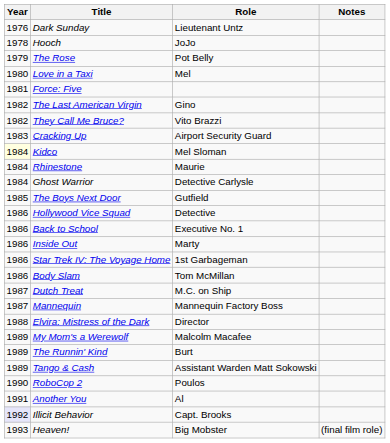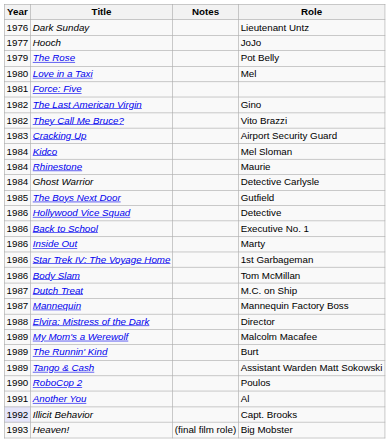 <table class="wikitable">
 <tr>
 <th>Year</th>
 <th>Title</th>
+<th>Notes</th>
 <th>Role</th>
-<th>Notes</th>
 </tr>
 <tr>
 <td>1976</td>
 <td><em>Dark Sunday</em></td>
+<td></td>
 <td>Lieutenant Untz</td>
-<td></td>
 </tr>
 <tr>
-<td>1978</td>
+<td>1977</td>
 <td><em>Hooch</em></td>
+<td></td>
 <td>JoJo</td>
-<td></td>
 </tr>
 <tr>
 <td>1979</td>
 <td><em><a href='#'>The Rose</a></em></td>
+<td></td>
 <td>Pot Belly</td>
-<td></td>
 </tr>
 <tr>
 <td>1980</td>
 <td><em><a href='#'>Love in a Taxi</a></em></td>
+<td></td>
 <td>Mel</td>
-<td></td>
 </tr>
 <tr>
 <td>1981</td>
 <td><em><a href='#'>Force: Five</a></em></td>
 <td></td>
 <td></td>
 </tr>
 <tr>
 <td>1982</td>
 <td><em><a href='#'>The Last American Virgin</a></em></td>
+<td></td>
 <td>Gino</td>
-<td></td>
 </tr>
 <tr>
 <td>1982</td>
 <td><em><a href='#'>They Call Me Bruce?</a></em></td>
+<td></td>
 <td>Vito Brazzi</td>
-<td></td>
 </tr>
 <tr>
 <td>1983</td>
 <td><em><a href='#'>Cracking Up</a></em></td>
+<td></td>
 <td>Airport Security Guard</td>
-<td></td>
 </tr>
 <tr>
-<td style="background: lightyellow;">1984</td>
+<td>1984</td>
 <td><em><a href='#'>Kidco</a></em></td>
+<td></td>
 <td>Mel Sloman</td>
-<td></td>
 </tr>
 <tr>
 <td>1984</td>
 <td><em><a href='#'>Rhinestone</a></em></td>
+<td></td>
 <td>Maurie</td>
-<td></td>
 </tr>
 <tr>
 <td>1984</td>
 <td><em>Ghost Warrior</em></td>
+<td></td>
 <td>Detective Carlysle</td>
-<td></td>
 </tr>
 <tr>
 <td>1985</td>
 <td><em><a href='#'>The Boys Next Door</a></em></td>
+<td></td>
 <td>Gutfield</td>
-<td></td>
 </tr>
 <tr>
 <td>1986</td>
 <td><em><a href='#'>Hollywood Vice Squad</a></em></td>
+<td></td>
 <td>Detective</td>
-<td></td>
 </tr>
 <tr>
 <td>1986</td>
 <td><em><a href='#'>Back to School</a></em></td>
+<td></td>
 <td>Executive No. 1</td>
-<td></td>
 </tr>
 <tr>
 <td>1986</td>
 <td><em><a href='#'>Inside Out</a></em></td>
+<td></td>
 <td>Marty</td>
-<td></td>
 </tr>
 <tr>
 <td>1986</td>
 <td><em><a href='#'>Star Trek IV: The Voyage Home</a></em></td>
+<td></td>
 <td>1st Garbageman</td>
-<td></td>
 </tr>
 <tr>
 <td>1986</td>
 <td><em><a href='#'>Body Slam</a></em></td>
+<td></td>
 <td>Tom McMillan</td>
-<td></td>
 </tr>
 <tr>
 <td>1987</td>
 <td><em><a href='#'>Dutch Treat</a></em></td>
+<td></td>
 <td>M.C. on Ship</td>
-<td></td>
 </tr>
 <tr>
 <td>1987</td>
 <td><em><a href='#'>Mannequin</a></em></td>
+<td></td>
 <td>Mannequin Factory Boss</td>
-<td></td>
 </tr>
 <tr>
 <td>1988</td>
 <td><em><a href='#'>Elvira: Mistress of the Dark</a></em></td>
+<td></td>
 <td>Director</td>
-<td></td>
 </tr>
 <tr>
 <td>1989</td>
 <td><em><a href='#'>My Mom's a Werewolf</a></em></td>
+<td></td>
 <td>Malcolm Macafee</td>
-<td></td>
 </tr>
 <tr>
 <td>1989</td>
 <td><em><a href='#'>The Runnin' Kind</a></em></td>
+<td></td>
 <td>Burt</td>
-<td></td>
 </tr>
 <tr>
 <td>1989</td>
 <td><em><a href='#'>Tango & Cash</a></em></td>
+<td></td>
 <td>Assistant Warden Matt Sokowski</td>
-<td></td>
 </tr>
 <tr>
 <td>1990</td>
 <td><em><a href='#'>RoboCop 2</a></em></td>
+<td></td>
 <td>Poulos</td>
-<td></td>
 </tr>
 <tr>
 <td>1991</td>
 <td><em><a href='#'>Another You</a></em></td>
+<td></td>
 <td>Al</td>
-<td></td>
 </tr>
 <tr>
 <td style="background: lavender;">1992</td>
 <td><em>Illicit Behavior</em></td>
+<td></td>
 <td>Capt. Brooks</td>
-<td></td>
 </tr>
 <tr>
 <td>1993</td>
 <td><em>Heaven!</em></td>
+<td>(final film role)</td>
 <td>Big Mobster</td>
-<td>(final film role)</td>
 </tr>
 </table>
